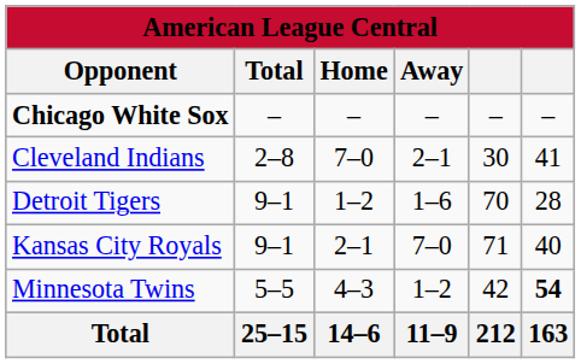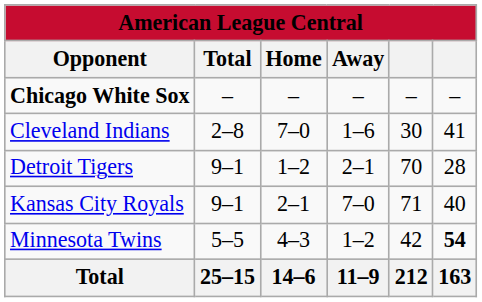 <table class="wikitable" style="font-size:85%; text-align:center;">
 <tr>
 <td colspan="7" style="text-align:center; background:#C60C30;"><span><strong>American League Central</strong></span></td>
 </tr>
 <tr>
 <th>Opponent</th>
 <th>Total</th>
 <th>Home</th>
 <th>Away</th>
 <th></th>
 <th></th>
 </tr>
 <tr>
 <td style="text-align:left;"><strong>Chicago White Sox</strong></td>
 <td>–</td>
 <td>–</td>
 <td>–</td>
 <td>–</td>
 <td>–</td>
 </tr>
 <tr>
 <td style="text-align:left;"><a href='#'>Cleveland Indians</a></td>
 <td>2–8</td>
 <td>7–0</td>
-<td>2–1</td>
+<td>1–6</td>
 <td>30</td>
 <td>41</td>
 </tr>
 <tr>
 <td style="text-align:left;"><a href='#'>Detroit Tigers</a></td>
 <td>9–1</td>
 <td>1–2</td>
-<td>1–6</td>
+<td>2–1</td>
 <td>70</td>
 <td>28</td>
 </tr>
 <tr>
 <td style="text-align:left;"><a href='#'>Kansas City Royals</a></td>
 <td>9–1</td>
 <td>2–1</td>
 <td>7–0</td>
 <td>71</td>
 <td>40</td>
 </tr>
 <tr>
 <td style="text-align:left;"><a href='#'>Minnesota Twins</a></td>
 <td>5–5</td>
 <td>4–3</td>
 <td>1–2</td>
 <td>42</td>
 <td><strong>54</strong></td>
 </tr>
 <tr>
 <th>Total</th>
 <th>25–15</th>
 <th>14–6</th>
 <th>11–9</th>
 <th>212</th>
 <th>163</th>
 </tr>
 </table>
